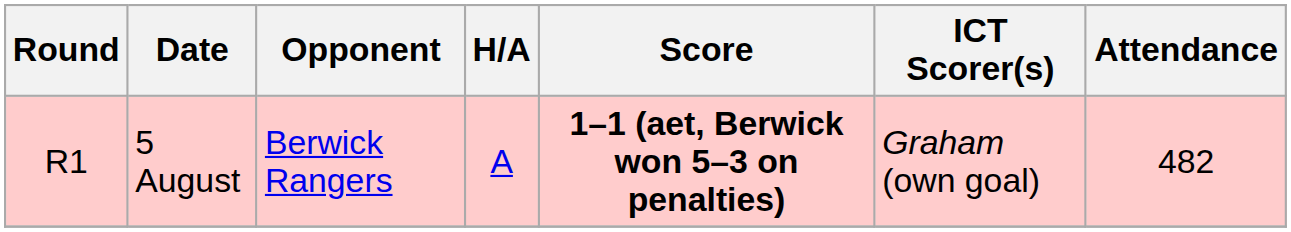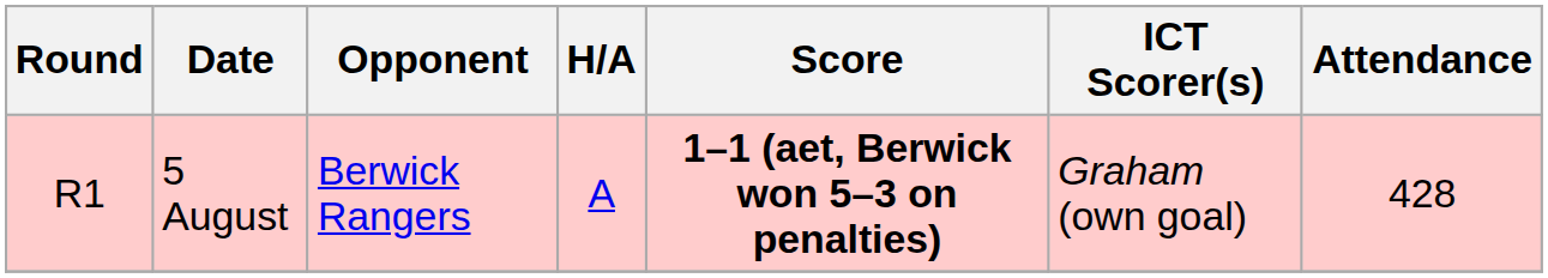 <table class="wikitable" style="text-align:center">
 <tr>
 <th>Round</th>
 <th>Date</th>
 <th>Opponent</th>
 <th>H/A</th>
 <th>Score</th>
 <th>ICT Scorer(s)</th>
 <th>Attendance</th>
 </tr>
 <tr bgcolor=#FFCCCC>
 <td>R1</td>
 <td align=left>5 August</td>
 <td align=left><a href='#'>Berwick Rangers</a></td>
 <td><a href='#'>A</a></td>
 <td><strong>1–1 (aet, Berwick won 5–3 on penalties)</strong></td>
 <td align=left><em>Graham</em> (own goal)</td>
-<td>482</td>
+<td>428</td>
 </tr>
 <tr>
 </tr>
 </table>
